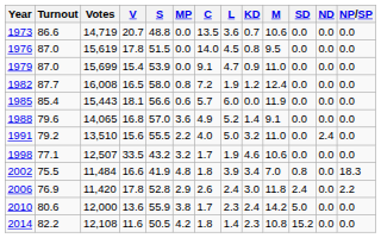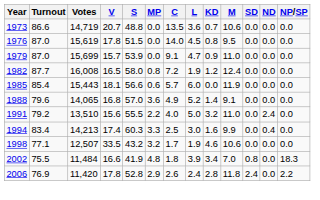 <table class="wikitable sortable" style="font-size: 95%;">
 <tr>
 <th>Year</th>
 <th>Turnout</th>
 <th>Votes</th>
 <th><a href='#'>V</a></th>
 <th><a href='#'>S</a></th>
 <th><a href='#'>MP</a></th>
 <th><a href='#'>C</a></th>
 <th><a href='#'>L</a></th>
 <th><a href='#'>KD</a></th>
 <th><a href='#'>M</a></th>
 <th><a href='#'>SD</a></th>
 <th><a href='#'>ND</a></th>
 <th><a href='#'>NP</a>/<a href='#'>SP</a></th>
 </tr>
 <tr>
 <td><a href='#'>1973</a></td>
 <td>86.6</td>
 <td>14,719</td>
 <td>20.7</td>
 <td>48.8</td>
 <td>0.0</td>
 <td>13.5</td>
 <td>3.6</td>
 <td>0.7</td>
 <td>10.6</td>
 <td>0.0</td>
 <td>0.0</td>
 <td>0.0</td>
 </tr>
 <tr>
 <td><a href='#'>1976</a></td>
 <td>87.0</td>
 <td>15,619</td>
 <td>17.8</td>
 <td>51.5</td>
 <td>0.0</td>
 <td>14.0</td>
 <td>4.5</td>
 <td>0.8</td>
 <td>9.5</td>
 <td>0.0</td>
 <td>0.0</td>
 <td>0.0</td>
 </tr>
 <tr>
 <td><a href='#'>1979</a></td>
 <td>87.0</td>
 <td>15,699</td>
-<td>15.4</td>
+<td>15.7</td>
 <td>53.9</td>
 <td>0.0</td>
 <td>9.1</td>
 <td>4.7</td>
 <td>0.9</td>
 <td>11.0</td>
 <td>0.0</td>
 <td>0.0</td>
 <td>0.0</td>
 </tr>
 <tr>
 <td><a href='#'>1982</a></td>
 <td>87.7</td>
 <td>16,008</td>
 <td>16.5</td>
 <td>58.0</td>
 <td>0.8</td>
 <td>7.2</td>
 <td>1.9</td>
 <td>1.2</td>
 <td>12.4</td>
 <td>0.0</td>
 <td>0.0</td>
 <td>0.0</td>
 </tr>
 <tr>
 <td><a href='#'>1985</a></td>
 <td>85.4</td>
 <td>15,443</td>
 <td>18.1</td>
 <td>56.6</td>
 <td>0.6</td>
 <td>5.7</td>
 <td>6.0</td>
 <td>0.0</td>
 <td>11.9</td>
 <td>0.0</td>
 <td>0.0</td>
 <td>0.0</td>
 </tr>
 <tr>
 <td><a href='#'>1988</a></td>
 <td>79.6</td>
 <td>14,065</td>
 <td>16.8</td>
 <td>57.0</td>
 <td>3.6</td>
 <td>4.9</td>
 <td>5.2</td>
 <td>1.4</td>
 <td>9.1</td>
 <td>0.0</td>
 <td>0.0</td>
 <td>0.0</td>
 </tr>
 <tr>
 <td><a href='#'>1991</a></td>
 <td>79.2</td>
 <td>13,510</td>
 <td>15.6</td>
 <td>55.5</td>
 <td>2.2</td>
 <td>4.0</td>
 <td>5.0</td>
 <td>3.2</td>
 <td>11.0</td>
 <td>0.0</td>
 <td>2.4</td>
 <td>0.0</td>
 </tr>
 <tr>
+<td><a href='#'>1994</a></td>
+<td>83.4</td>
+<td>14,213</td>
+<td>17.4</td>
+<td>60.3</td>
+<td>3.3</td>
+<td>2.5</td>
+<td>3.0</td>
+<td>1.6</td>
+<td>9.9</td>
+<td>0.0</td>
+<td>0.4</td>
+<td>0.0</td>
+</tr>
+<tr>
 <td><a href='#'>1998</a></td>
 <td>77.1</td>
 <td>12,507</td>
 <td>33.5</td>
 <td>43.2</td>
 <td>3.2</td>
 <td>1.7</td>
 <td>1.9</td>
 <td>4.6</td>
 <td>10.6</td>
 <td>0.0</td>
 <td>0.0</td>
 <td>0.0</td>
 </tr>
 <tr>
 <td><a href='#'>2002</a></td>
 <td>75.5</td>
 <td>11,484</td>
 <td>16.6</td>
 <td>41.9</td>
 <td>4.8</td>
 <td>1.8</td>
 <td>3.9</td>
 <td>3.4</td>
 <td>7.0</td>
 <td>0.8</td>
 <td>0.0</td>
 <td>18.3</td>
 </tr>
 <tr>
 <td><a href='#'>2006</a></td>
 <td>76.9</td>
 <td>11,420</td>
 <td>17.8</td>
 <td>52.8</td>
 <td>2.9</td>
 <td>2.6</td>
 <td>2.4</td>
-<td>3.0</td>
+<td>2.8</td>
 <td>11.8</td>
 <td>2.4</td>
 <td>0.0</td>
 <td>2.2</td>
 </tr>
-<tr>
-<td><a href='#'>2010</a></td>
-<td>80.6</td>
-<td>12,000</td>
-<td>13.6</td>
-<td>55.9</td>
-<td>3.8</td>
-<td>1.7</td>
-<td>2.3</td>
-<td>2.4</td>
-<td>14.2</td>
-<td>5.0</td>
-<td>0.0</td>
-<td>0.0</td>
-</tr>
-<tr>
-<td><a href='#'>2014</a></td>
-<td>82.2</td>
-<td>12,108</td>
-<td>11.6</td>
-<td>50.5</td>
-<td>4.2</td>
-<td>1.8</td>
-<td>1.4</td>
-<td>2.3</td>
-<td>10.8</td>
-<td>15.2</td>
-<td>0.0</td>
-<td>0.0</td>
-</tr>
 </table>
